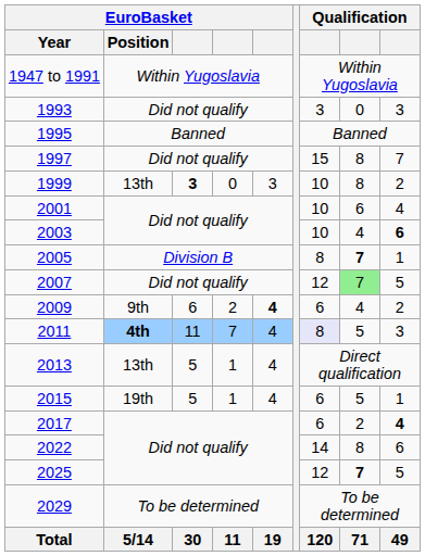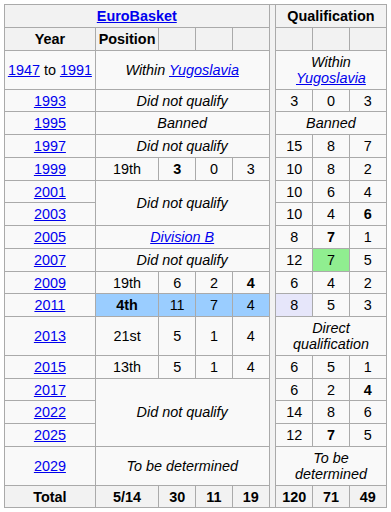 <table class="wikitable" style="text-align: center;font-size:90%;">
 <tr>
 <th colspan=5><a href='#'>EuroBasket</a></th>
 <th rowspan=20></th>
 <th colspan=3>Qualification</th>
 </tr>
 <tr>
 <th>Year</th>
 <th>Position</th>
 <th width=30></th>
 <th width=30></th>
 <th width=30></th>
 <th width=30></th>
 <th width=30></th>
 <th width=30></th>
 </tr>
 <tr>
 <td><a href='#'>1947</a> to <a href='#'>1991</a></td>
 <td colspan=4><em>Within <a href='#'>Yugoslavia</a></em></td>
 <td colspan=3><em>Within <a href='#'>Yugoslavia</a></em></td>
 </tr>
 <tr>
 <td> <a href='#'>1993</a></td>
 <td colspan=4><em>Did not qualify</em></td>
 <td>3</td>
 <td>0</td>
 <td>3</td>
 </tr>
 <tr>
 <td> <a href='#'>1995</a></td>
 <td colspan=4><em>Banned</em></td>
 <td colspan=3><em>Banned</em></td>
 </tr>
 <tr>
 <td> <a href='#'>1997</a></td>
 <td colspan=4><em>Did not qualify</em></td>
 <td>15</td>
 <td>8</td>
 <td>7</td>
 </tr>
 <tr>
 <td> <a href='#'>1999</a></td>
-<td>13th</td>
+<td>19th</td>
 <td><strong>3</strong></td>
 <td>0</td>
 <td>3</td>
 <td>10</td>
 <td>8</td>
 <td>2</td>
 </tr>
 <tr>
 <td> <a href='#'>2001</a></td>
 <td colspan=4 rowspan=2><em>Did not qualify</em></td>
 <td>10</td>
 <td>6</td>
 <td>4</td>
 </tr>
 <tr>
 <td> <a href='#'>2003</a></td>
 <td>10</td>
 <td>4</td>
 <td><strong>6</strong></td>
 </tr>
 <tr>
 <td> <a href='#'>2005</a></td>
 <td colspan=4><em><a href='#'>Division B</a></em></td>
 <td>8</td>
 <td><strong>7</strong></td>
 <td>1</td>
 </tr>
 <tr>
 <td> <a href='#'>2007</a></td>
 <td colspan=4><em>Did not qualify</em></td>
 <td>12</td>
 <td style="background: lightgreen;">7</td>
 <td>5</td>
 </tr>
 <tr>
 <td> <a href='#'>2009</a></td>
-<td>9th</td>
+<td>19th</td>
 <td>6</td>
 <td>2</td>
 <td><strong>4</strong></td>
 <td>6</td>
 <td>4</td>
 <td>2</td>
 </tr>
 <tr>
 <td> <a href='#'>2011</a></td>
 <td bgcolor=#9acdff><strong>4th</strong></td>
 <td bgcolor=#9acdff>11</td>
 <td bgcolor=#9acdff>7</td>
 <td bgcolor=#9acdff>4</td>
 <td style="background: lavender;">8</td>
 <td>5</td>
 <td>3</td>
 </tr>
 <tr>
 <td> <a href='#'>2013</a></td>
-<td>13th</td>
+<td>21st</td>
 <td>5</td>
 <td>1</td>
 <td>4</td>
 <td colspan=3><em>Direct qualification</em></td>
 </tr>
 <tr>
 <td> <a href='#'>2015</a></td>
-<td>19th</td>
+<td>13th</td>
 <td>5</td>
 <td>1</td>
 <td>4</td>
 <td>6</td>
 <td>5</td>
 <td>1</td>
 </tr>
 <tr>
 <td> <a href='#'>2017</a></td>
 <td colspan=4 rowspan=3><em>Did not qualify</em></td>
 <td>6</td>
 <td>2</td>
 <td><strong>4</strong></td>
 </tr>
 <tr>
 <td> <a href='#'>2022</a></td>
 <td>14</td>
 <td>8</td>
 <td>6</td>
 </tr>
 <tr>
 <td> <a href='#'>2025</a></td>
 <td>12</td>
 <td><strong>7</strong></td>
 <td>5</td>
 </tr>
 <tr>
 <td> <a href='#'>2029</a></td>
 <td colspan=4><em>To be determined</em></td>
 <td colspan=3><em>To be determined</em></td>
 </tr>
 <tr>
 <th>Total</th>
 <th>5/14</th>
 <th>30</th>
 <th>11</th>
 <th>19</th>
 <th>120</th>
 <th>71</th>
 <th>49</th>
 </tr>
 </table>
